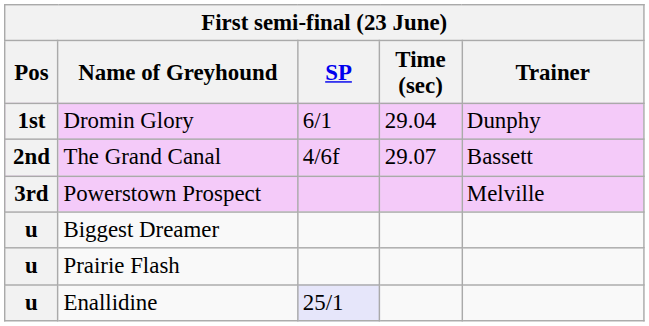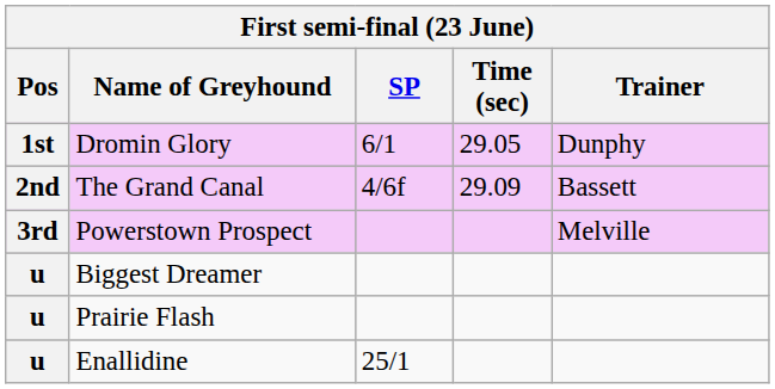 <table class="wikitable">
 <tr>
 <th colspan="6">First semi-final (23 June)</th>
 </tr>
 <tr>
 <th width=30>Pos</th>
 <th width=160>Name of Greyhound</th>
 <th width=50><a href='#'>SP</a></th>
 <th width=50>Time (sec)</th>
 <th width=120>Trainer</th>
 </tr>
 <tr style="background: #f4caf9;">
 <th>1st</th>
 <td>Dromin Glory</td>
 <td>6/1</td>
-<td>29.04</td>
+<td>29.05</td>
 <td>Dunphy</td>
 </tr>
 <tr style="background: #f4caf9;">
 <th>2nd</th>
 <td>The Grand Canal</td>
 <td>4/6f</td>
-<td>29.07</td>
+<td>29.09</td>
 <td>Bassett</td>
 </tr>
 <tr style="background: #f4caf9;">
 <th>3rd</th>
 <td>Powerstown Prospect</td>
 <td></td>
 <td></td>
 <td>Melville</td>
 </tr>
 <tr>
 <th>u</th>
 <td>Biggest Dreamer</td>
 <td></td>
 <td></td>
 <td></td>
 </tr>
 <tr>
 <th>u</th>
 <td>Prairie Flash</td>
 <td></td>
 <td></td>
 <td></td>
 </tr>
 <tr>
 <th>u</th>
 <td>Enallidine</td>
-<td style="background: lavender;">25/1</td>
+<td>25/1</td>
 <td></td>
 <td></td>
 </tr>
 </table>
